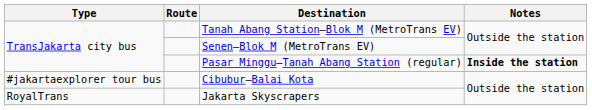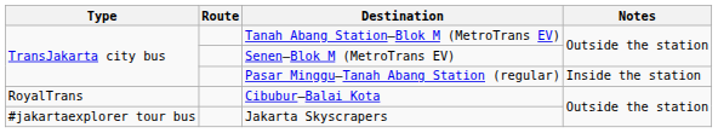 <table class="wikitable">
 <tr>
 <th>Type</th>
 <th>Route</th>
 <th>Destination</th>
 <th>Notes</th>
 </tr>
 <tr>
 <td rowspan="3"><a href='#'>TransJakarta</a> city bus</td>
 <td></td>
 <td><a href='#'>Tanah Abang Station</a>–<a href='#'>Blok M</a> (MetroTrans <a href='#'>EV</a>)</td>
 <td rowspan="2">Outside  the station</td>
 </tr>
 <tr>
 <td></td>
 <td><a href='#'>Senen</a>–<a href='#'>Blok M</a> (MetroTrans EV)</td>
 </tr>
 <tr>
 <td></td>
 <td><a href='#'>Pasar Minggu</a>–<a href='#'>Tanah Abang Station</a> (regular)</td>
-<td><strong>Inside the station</strong></td>
+<td>Inside the station</td>
 </tr>
 <tr>
-<td>#jakartaexplorer tour bus</td>
+<td>RoyalTrans</td>
 <td></td>
 <td><a href='#'>Cibubur</a>–<a href='#'>Balai Kota</a></td>
 <td rowspan="2">Outside the station</td>
 </tr>
 <tr>
-<td>RoyalTrans</td>
+<td>#jakartaexplorer tour bus</td>
 <td></td>
 <td>Jakarta Skyscrapers </td>
 </tr>
 </table>
